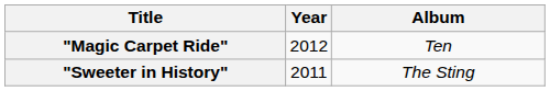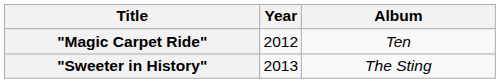 <table class="wikitable plainrowheaders" style="text-align:center;">
 <tr>
 <th scope="col" style="width:16em;">Title</th>
 <th scope="col">Year</th>
 <th scope="col" style="width:12em;">Album</th>
 </tr>
 <tr>
 <th scope="row">"Magic Carpet Ride"</th>
 <td>2012</td>
 <td><em>Ten</em></td>
 </tr>
 <tr>
 <th scope="row">"Sweeter in History"</th>
-<td>2011</td>
+<td>2013</td>
 <td><em>The Sting</em></td>
 </tr>
 </table>
